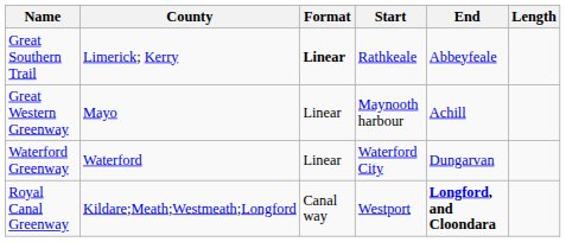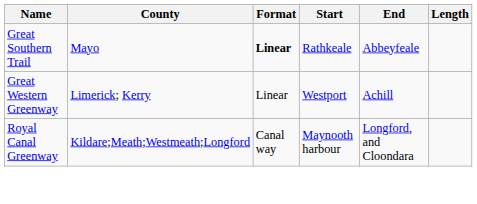 <table class="wikitable sortable">
 <tr style="background: #f2f2f2">
 <th>Name</th>
 <th>County</th>
 <th>Format</th>
 <th>Start</th>
 <th>End</th>
 <th>Length</th>
 </tr>
 <tr style="background: #f9f9f9">
 <td><a href='#'>Great Southern Trail</a></td>
-<td><a href='#'>Limerick</a>; <a href='#'>Kerry</a></td>
+<td><a href='#'>Mayo</a></td>
 <td><strong>Linear</strong></td>
 <td><a href='#'>Rathkeale</a></td>
 <td><a href='#'>Abbeyfeale</a></td>
 <td></td>
 </tr>
 <tr>
 <td><a href='#'>Great Western Greenway</a></td>
-<td><a href='#'>Mayo</a></td>
+<td><a href='#'>Limerick</a>; <a href='#'>Kerry</a></td>
 <td>Linear</td>
-<td><a href='#'>Maynooth</a> harbour</td>
+<td><a href='#'>Westport</a></td>
 <td><a href='#'>Achill</a></td>
-<td></td>
-</tr>
-<tr>
-<td><a href='#'>Waterford Greenway</a></td>
-<td><a href='#'>Waterford</a></td>
-<td>Linear</td>
-<td><a href='#'>Waterford City</a></td>
-<td><a href='#'>Dungarvan</a></td>
 <td></td>
 </tr>
 <tr>
 <td><a href='#'>Royal Canal Greenway</a></td>
 <td><a href='#'>Kildare</a>;<a href='#'>Meath</a>;<a href='#'>Westmeath</a>;<a href='#'>Longford</a></td>
 <td>Canal way</td>
-<td><a href='#'>Westport</a></td>
-<td><strong><a href='#'>Longford</a>, and Cloondara</strong></td>
+<td><a href='#'>Maynooth</a> harbour</td>
+<td><a href='#'>Longford</a>, and Cloondara</td>
 <td></td>
 </tr>
 </table>
